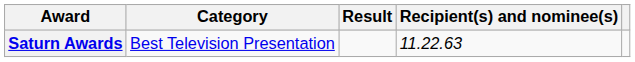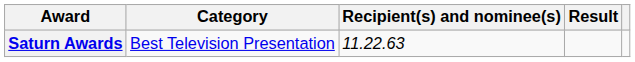 <table class="wikitable sortable plainrowheaders">
 <tr style="background:#ccc; text-align:center;">
 <th scope="col">Award</th>
 <th scope="col">Category</th>
+<th scope="col">Recipient(s) and nominee(s)</th>
 <th scope="col">Result</th>
-<th scope="col">Recipient(s) and nominee(s)</th>
 <th scope="col" class="unsortable"></th>
 </tr>
 <tr>
 <th scope="row"><a href='#'>Saturn Awards</a></th>
 <td><a href='#'>Best Television Presentation</a></td>
+<td><em>11.22.63</em></td>
 <td></td>
-<td><em>11.22.63</em></td>
 <td style="text-align:center;"></td>
 </tr>
 </table>
